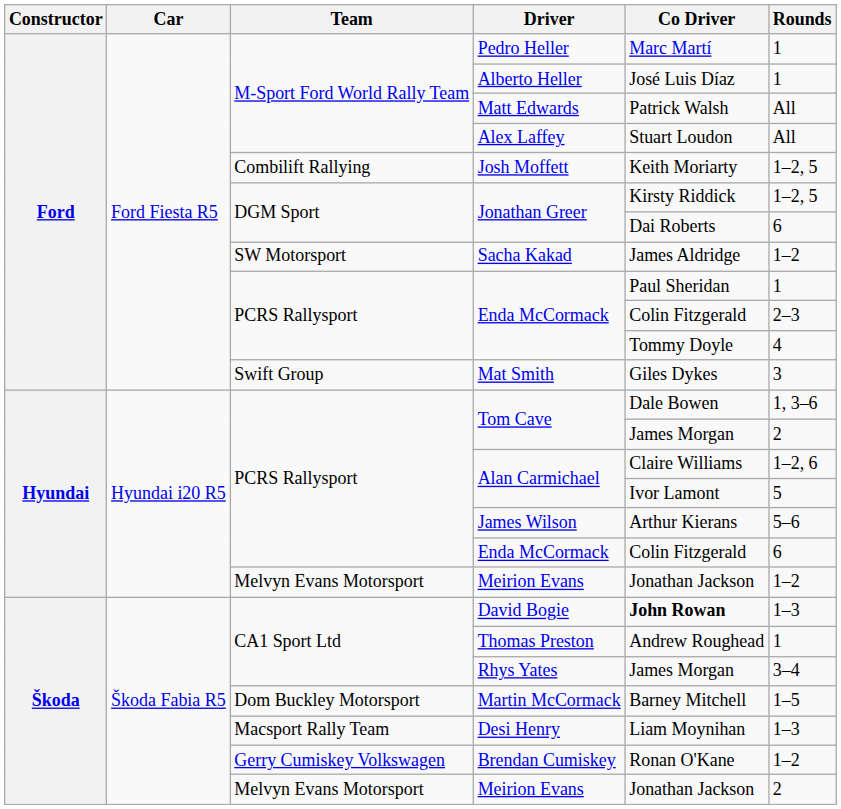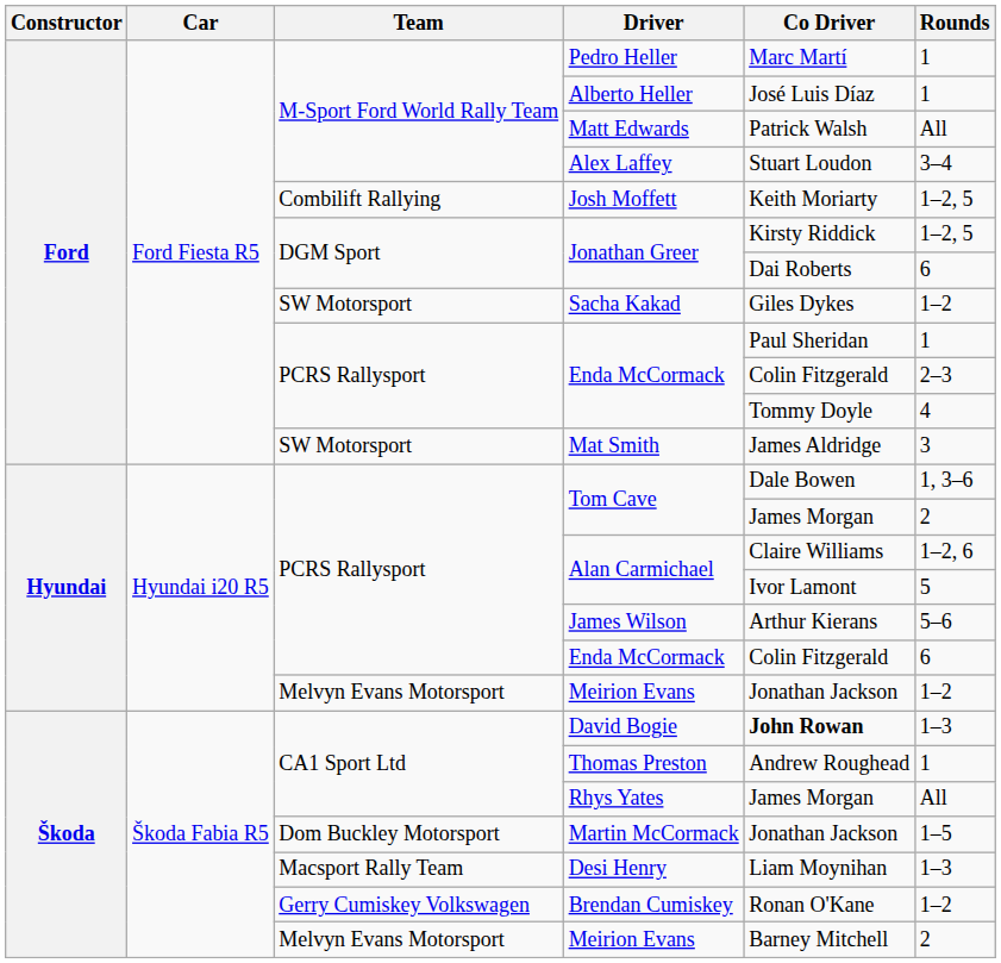 <table class=wikitable style="font-size: 85%">
 <tr>
 <th>Constructor</th>
 <th>Car</th>
 <th>Team</th>
 <th>Driver</th>
 <th>Co Driver</th>
 <th>Rounds</th>
 </tr>
 <tr>
 <th rowspan="12"><a href='#'>Ford</a></th>
 <td rowspan="12"><a href='#'>Ford Fiesta R5</a></td>
 <td rowspan="4"> <a href='#'>M-Sport Ford World Rally Team</a></td>
 <td> <a href='#'>Pedro Heller</a></td>
 <td> <a href='#'>Marc Martí</a></td>
 <td>1</td>
 </tr>
 <tr>
 <td> <a href='#'>Alberto Heller</a></td>
 <td> José Luis Díaz</td>
 <td>1</td>
 </tr>
 <tr>
 <td> <a href='#'>Matt Edwards</a></td>
 <td> Patrick Walsh</td>
 <td>All</td>
 </tr>
 <tr>
 <td> <a href='#'>Alex Laffey</a></td>
 <td> Stuart Loudon</td>
-<td>All</td>
+<td>3–4</td>
 </tr>
 <tr>
 <td> Combilift Rallying</td>
 <td> <a href='#'>Josh Moffett</a></td>
 <td> Keith Moriarty</td>
 <td>1–2, 5</td>
 </tr>
 <tr>
 <td rowspan="2"> DGM Sport</td>
 <td rowspan="2"> <a href='#'>Jonathan Greer</a></td>
 <td> Kirsty Riddick</td>
 <td>1–2, 5</td>
 </tr>
 <tr>
 <td> Dai Roberts</td>
 <td>6</td>
 </tr>
 <tr>
 <td> SW Motorsport</td>
 <td> <a href='#'>Sacha Kakad</a></td>
-<td> James Aldridge</td>
+<td> Giles Dykes</td>
 <td>1–2</td>
 </tr>
 <tr>
 <td rowspan="3"> PCRS Rallysport</td>
 <td rowspan="3"> <a href='#'>Enda McCormack</a></td>
 <td> Paul Sheridan</td>
 <td>1</td>
 </tr>
 <tr>
 <td> Colin Fitzgerald</td>
 <td>2–3</td>
 </tr>
 <tr>
 <td> Tommy Doyle</td>
 <td>4</td>
 </tr>
 <tr>
-<td> Swift Group</td>
+<td> SW Motorsport</td>
 <td> <a href='#'>Mat Smith</a></td>
-<td> Giles Dykes</td>
+<td> James Aldridge</td>
 <td>3</td>
 </tr>
 <tr>
 <th rowspan="7"><a href='#'>Hyundai</a></th>
 <td rowspan="7"><a href='#'>Hyundai i20 R5</a></td>
 <td rowspan="6"> PCRS Rallysport</td>
 <td rowspan="2"> <a href='#'>Tom Cave</a></td>
 <td> Dale Bowen</td>
 <td>1, 3–6</td>
 </tr>
 <tr>
 <td> James Morgan</td>
 <td>2</td>
 </tr>
 <tr>
 <td rowspan="2"> <a href='#'>Alan Carmichael</a></td>
 <td> Claire Williams</td>
 <td>1–2, 6</td>
 </tr>
 <tr>
 <td> Ivor Lamont</td>
 <td>5</td>
 </tr>
 <tr>
 <td> <a href='#'>James Wilson</a></td>
 <td> Arthur Kierans</td>
 <td>5–6</td>
 </tr>
 <tr>
 <td> <a href='#'>Enda McCormack</a></td>
 <td> Colin Fitzgerald</td>
 <td>6</td>
 </tr>
 <tr>
 <td> Melvyn Evans Motorsport</td>
 <td> <a href='#'>Meirion Evans</a></td>
 <td> Jonathan Jackson</td>
 <td>1–2</td>
 </tr>
 <tr>
 <th rowspan="7"><a href='#'>Škoda</a></th>
 <td rowspan="7"><a href='#'>Škoda Fabia R5</a></td>
 <td rowspan="3"> CA1 Sport Ltd</td>
 <td> <a href='#'>David Bogie</a></td>
 <td><strong> John Rowan</strong></td>
 <td>1–3</td>
 </tr>
 <tr>
 <td> <a href='#'>Thomas Preston</a></td>
 <td> Andrew Roughead</td>
 <td>1</td>
 </tr>
 <tr>
 <td> <a href='#'>Rhys Yates</a></td>
 <td> James Morgan</td>
-<td>3–4</td>
+<td>All</td>
 </tr>
 <tr>
 <td> Dom Buckley Motorsport</td>
 <td> <a href='#'>Martin McCormack</a></td>
-<td> Barney Mitchell</td>
+<td> Jonathan Jackson</td>
 <td>1–5</td>
 </tr>
 <tr>
 <td> Macsport Rally Team</td>
 <td> <a href='#'>Desi Henry</a></td>
 <td> Liam Moynihan</td>
 <td>1–3</td>
 </tr>
 <tr>
 <td> <a href='#'>Gerry Cumiskey Volkswagen</a></td>
 <td> <a href='#'>Brendan Cumiskey</a></td>
 <td> Ronan O'Kane</td>
 <td>1–2</td>
 </tr>
 <tr>
 <td> Melvyn Evans Motorsport</td>
 <td> <a href='#'>Meirion Evans</a></td>
-<td> Jonathan Jackson</td>
+<td> Barney Mitchell</td>
 <td>2</td>
 </tr>
 <tr>
 </tr>
 </table>
